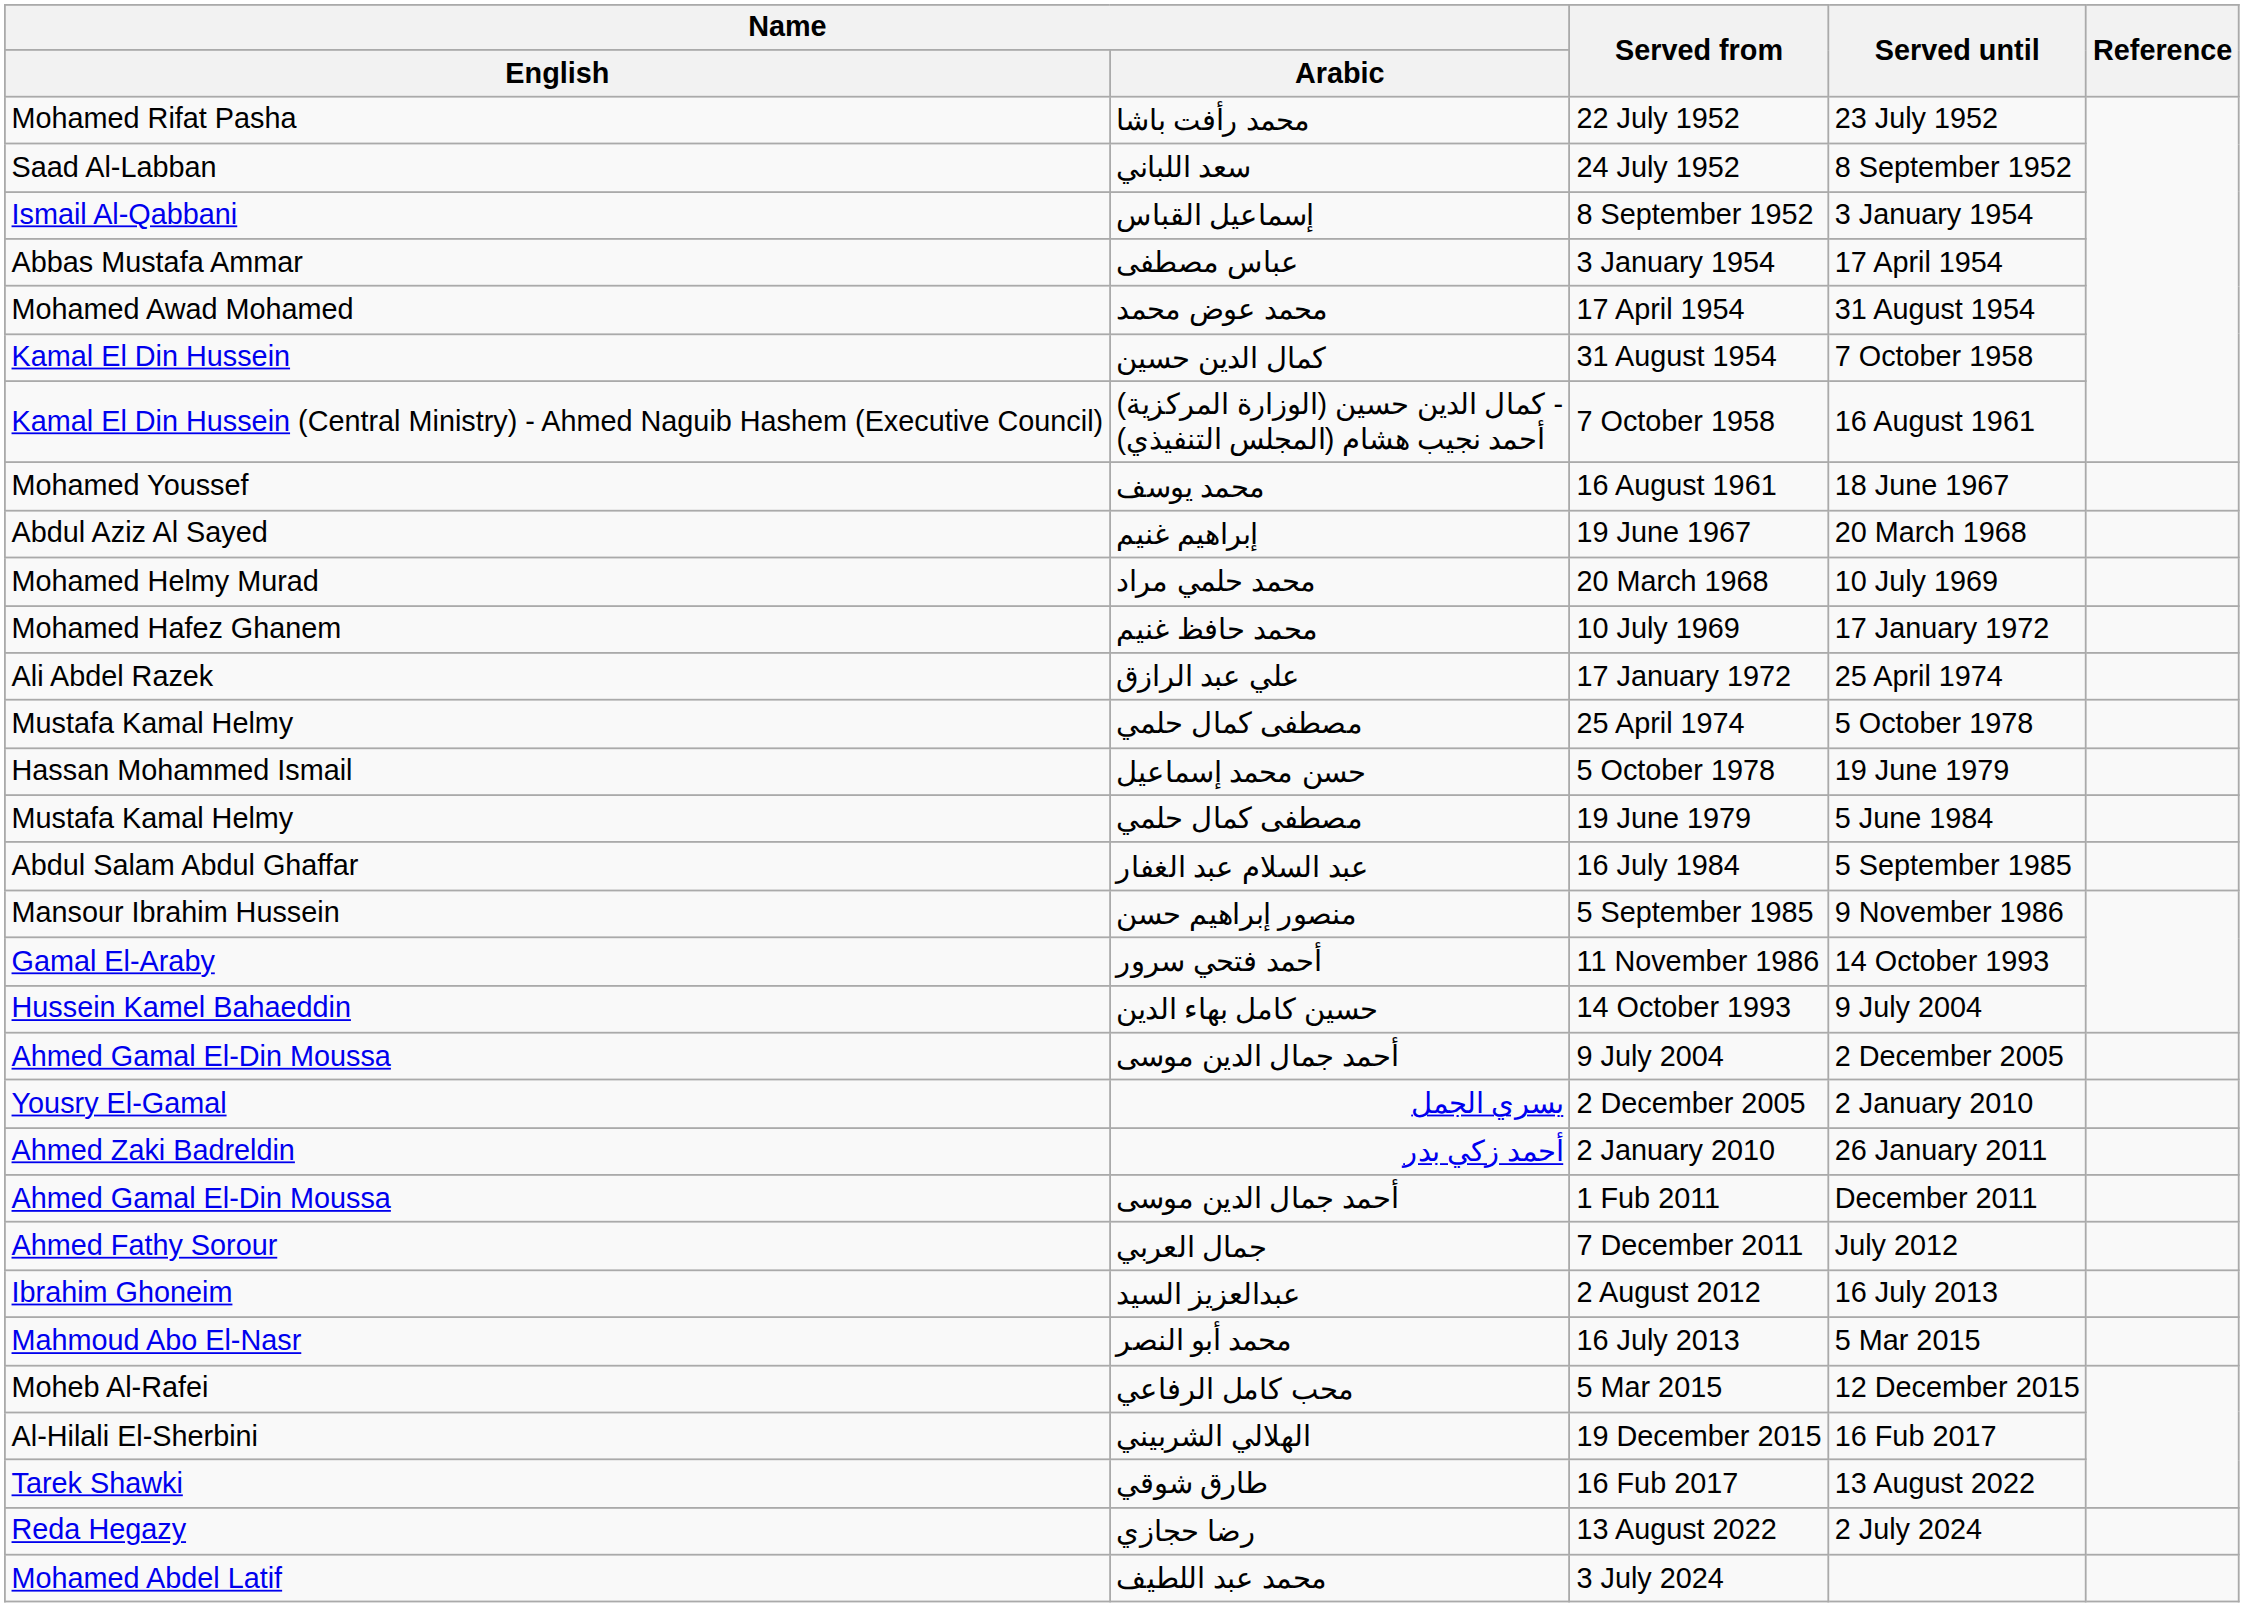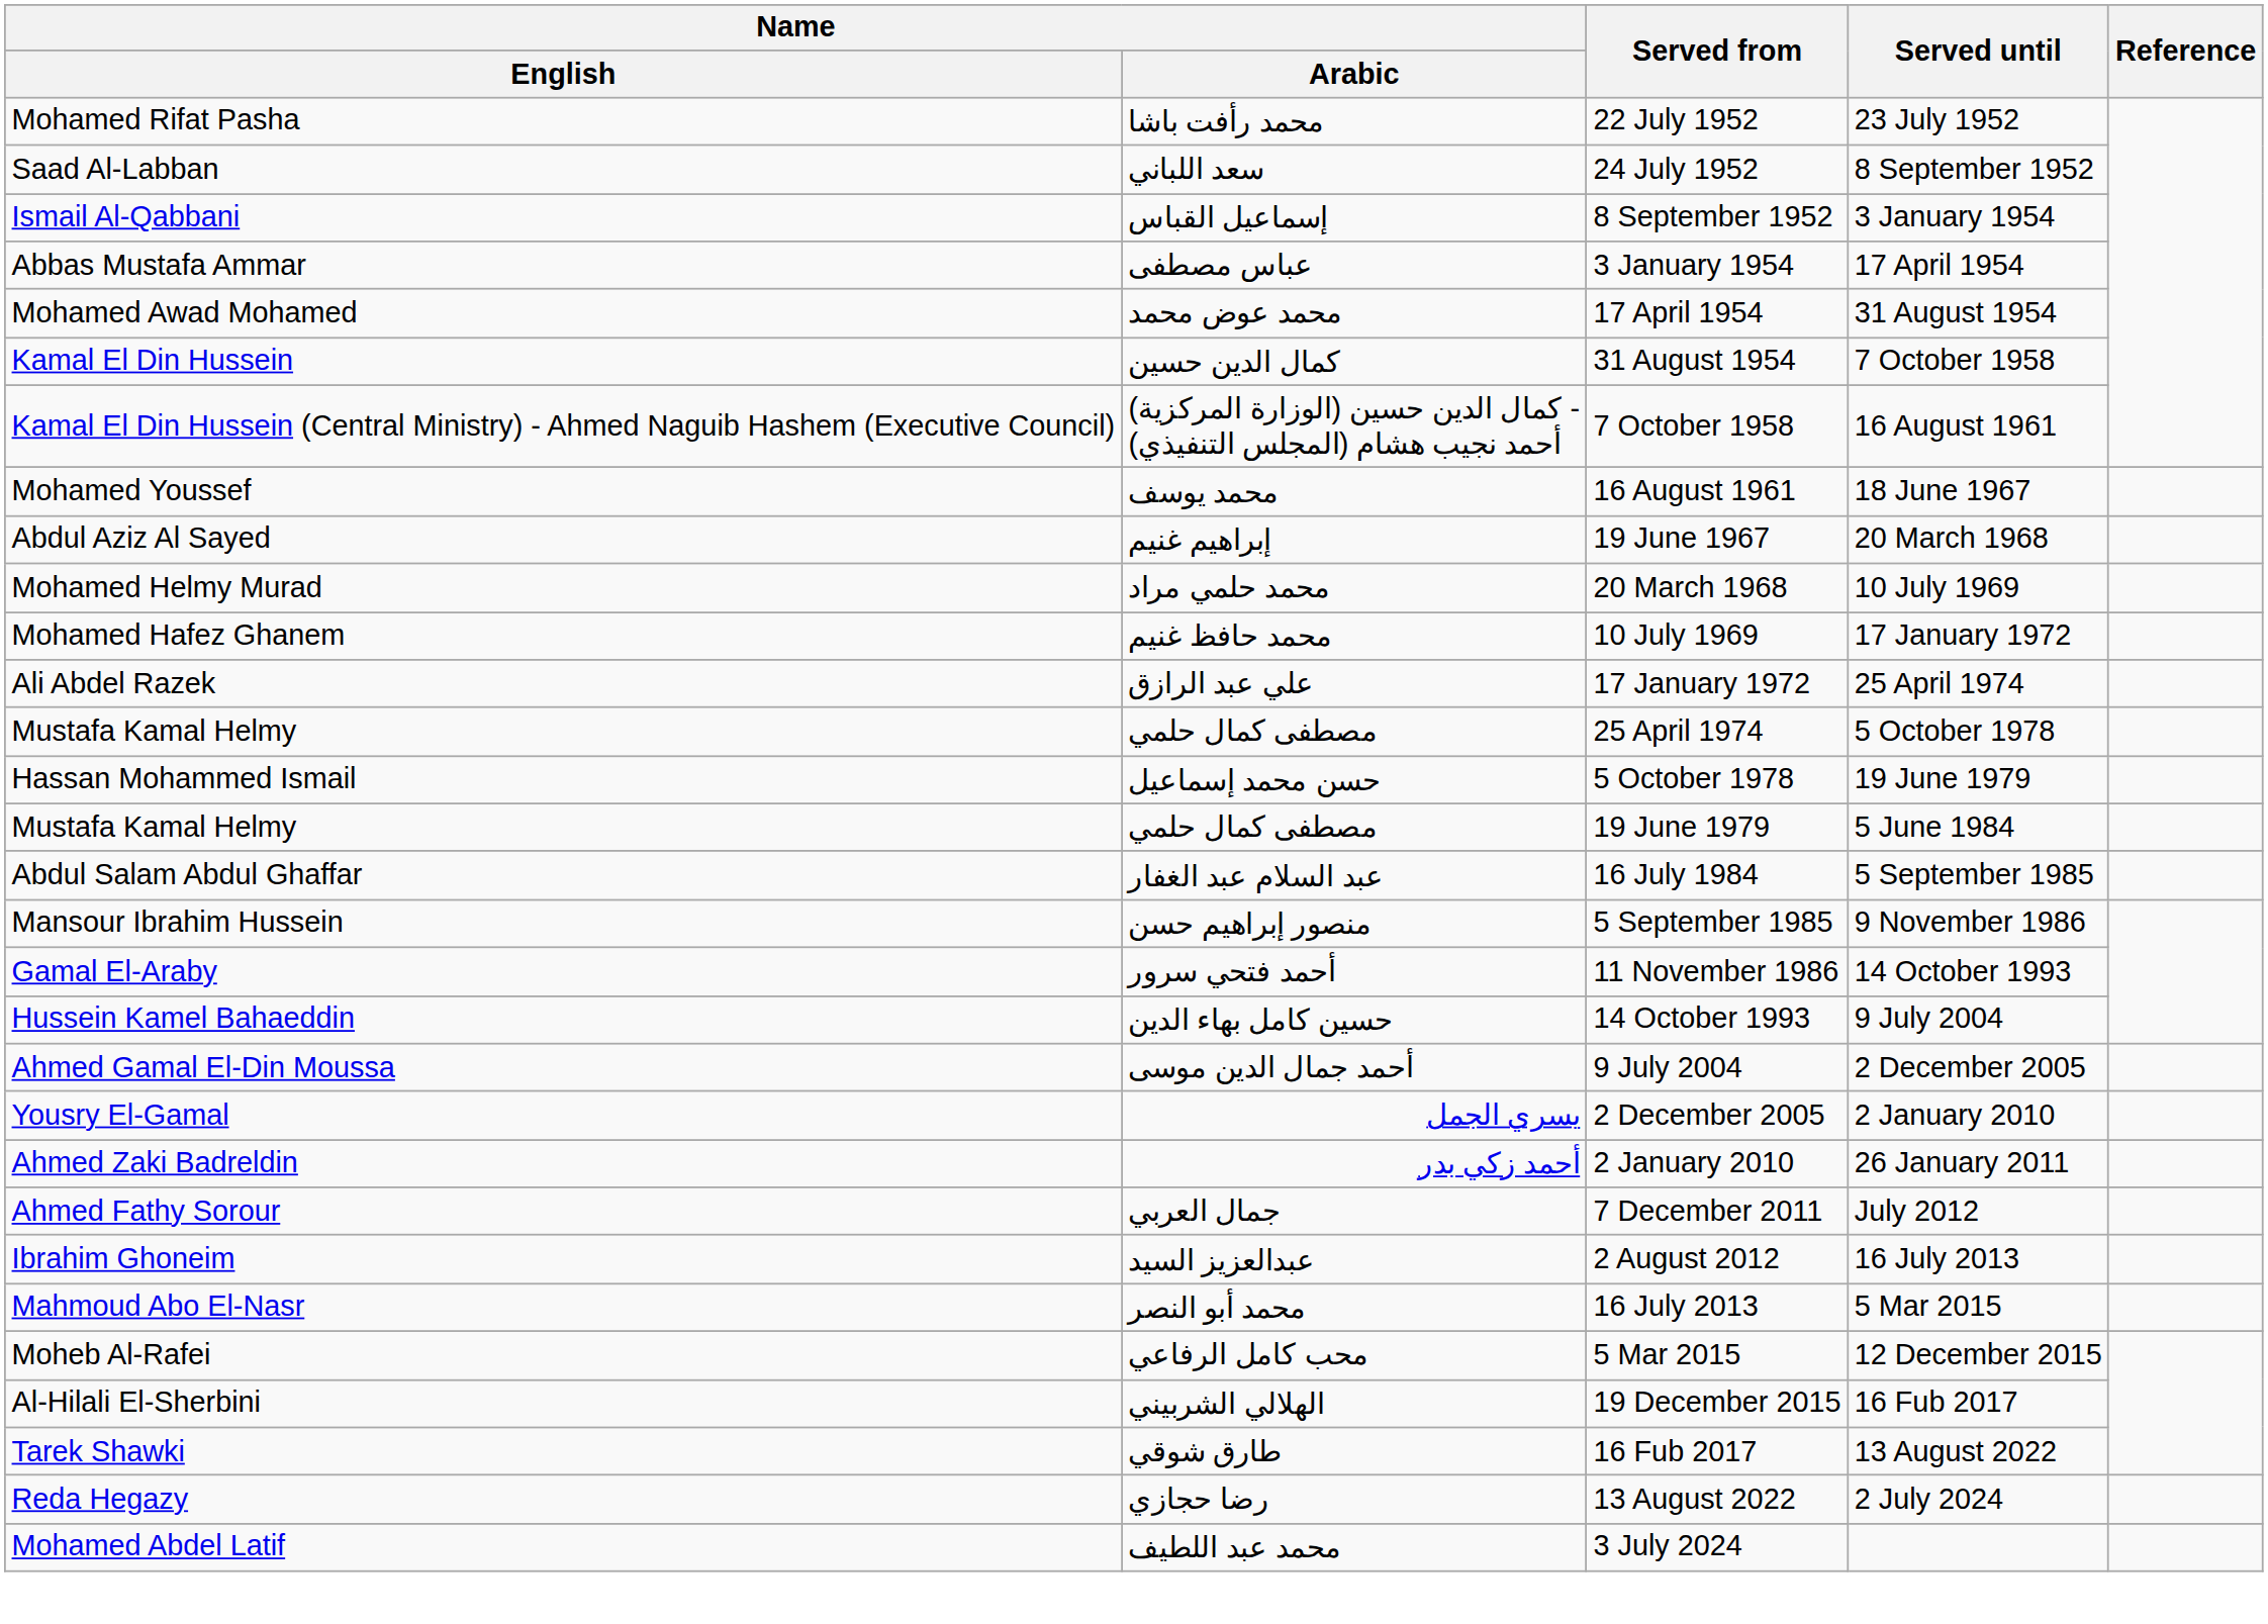 <table class="wikitable">
 <tr>
 <th colspan=2>Name</th>
 <th rowspan=2>Served from</th>
 <th rowspan=2>Served until</th>
 <th rowspan=2>Reference</th>
 </tr>
 <tr>
 <th>English</th>
 <th>Arabic</th>
 </tr>
 <tr>
 <td>Mohamed Rifat Pasha</td>
 <td>محمد رأفت باشا</td>
 <td>22 July 1952</td>
 <td>23 July 1952</td>
 </tr>
 <tr>
 <td>Saad Al-Labban</td>
 <td>سعد اللباني</td>
 <td>24 July 1952</td>
 <td>8 September 1952</td>
 </tr>
 <tr>
 <td><a href='#'>Ismail Al-Qabbani</a></td>
 <td>إسماعيل القباس</td>
 <td>8 September 1952</td>
 <td>3 January 1954</td>
 </tr>
 <tr>
 <td>Abbas Mustafa Ammar</td>
 <td>عباس مصطفى</td>
 <td>3 January 1954</td>
 <td>17 April 1954</td>
 </tr>
 <tr>
 <td>Mohamed Awad Mohamed</td>
 <td>محمد عوض محمد</td>
 <td>17 April 1954</td>
 <td>31 August 1954</td>
 </tr>
 <tr>
 <td><a href='#'>Kamal El Din Hussein</a></td>
 <td>كمال الدين حسين</td>
 <td>31 August 1954</td>
 <td>7 October 1958</td>
 </tr>
 <tr>
 <td><a href='#'>Kamal El Din Hussein</a> (Central Ministry) -  Ahmed Naguib Hashem (Executive Council)</td>
 <td>كمال الدين حسين (الوزارة   المركزية) -<br>أحمد نجيب هشام (المجلس التنفيذي)</td>
 <td>7 October 1958</td>
 <td>16 August 1961</td>
 </tr>
 <tr>
 <td>Mohamed Youssef</td>
 <td>محمد يوسف</td>
 <td>16 August 1961</td>
 <td>18 June 1967</td>
 <td></td>
 </tr>
 <tr>
 <td>Abdul Aziz Al Sayed</td>
 <td>إبراهيم غنيم</td>
 <td>19 June 1967</td>
 <td>20 March 1968</td>
 <td></td>
 </tr>
 <tr>
 <td>Mohamed Helmy Murad</td>
 <td>محمد حلمي مراد</td>
 <td>20 March 1968</td>
 <td>10 July 1969</td>
 <td></td>
 </tr>
 <tr>
 <td>Mohamed Hafez Ghanem</td>
 <td>محمد حافظ غنيم</td>
 <td>10 July 1969</td>
 <td>17 January 1972</td>
 <td></td>
 </tr>
 <tr>
 <td>Ali Abdel Razek</td>
 <td>علي عبد الرازق</td>
 <td>17 January 1972</td>
 <td>25 April 1974</td>
 <td></td>
 </tr>
 <tr>
 <td>Mustafa Kamal Helmy</td>
 <td>مصطفى كمال حلمي</td>
 <td>25 April 1974</td>
 <td>5 October 1978</td>
 <td></td>
 </tr>
 <tr>
 <td>Hassan Mohammed Ismail</td>
 <td>حسن محمد إسماعيل</td>
 <td>5 October 1978</td>
 <td>19 June 1979</td>
 <td></td>
 </tr>
 <tr>
 <td>Mustafa Kamal Helmy</td>
 <td>مصطفى كمال حلمي</td>
 <td>19 June 1979</td>
 <td>5 June 1984</td>
 <td></td>
 </tr>
 <tr>
 <td>Abdul Salam Abdul Ghaffar</td>
 <td>عبد السلام عبد الغفار</td>
 <td>16 July 1984</td>
 <td>5 September 1985</td>
 <td></td>
 </tr>
 <tr>
 <td>Mansour Ibrahim Hussein</td>
 <td>منصور إبراهيم حسن</td>
 <td>5 September 1985</td>
 <td>9 November 1986</td>
 </tr>
 <tr>
 <td><a href='#'>Gamal El-Araby</a></td>
 <td>أحمد فتحي سرور</td>
 <td>11 November 1986</td>
 <td>14 October 1993</td>
 </tr>
 <tr>
 <td><a href='#'>Hussein Kamel Bahaeddin</a></td>
 <td>حسين كامل بهاء الدين</td>
 <td>14 October 1993</td>
 <td>9 July 2004</td>
 </tr>
 <tr>
 <td><a href='#'>Ahmed Gamal El-Din Moussa</a></td>
 <td>أحمد جمال الدين موسى</td>
 <td>9 July 2004</td>
 <td>2 December 2005</td>
 <td></td>
 </tr>
 <tr>
 <td><a href='#'>Yousry El-Gamal</a></td>
 <td align="right"><a href='#'>يسري الجمل</a></td>
 <td>2 December 2005</td>
 <td>2 January 2010</td>
 <td></td>
 </tr>
 <tr>
 <td><a href='#'>Ahmed Zaki Badreldin</a></td>
 <td align="right"><a href='#'>أحمد زكي بدر</a></td>
 <td>2 January 2010</td>
 <td>26 January 2011</td>
 <td></td>
 </tr>
 <tr>
-<td><a href='#'>Ahmed Gamal El-Din Moussa</a></td>
-<td>أحمد جمال الدين موسى</td>
-<td>1 Fub 2011</td>
-<td>December 2011</td>
-<td></td>
-</tr>
-<tr>
 <td><a href='#'>Ahmed Fathy Sorour</a></td>
 <td>جمال العربي</td>
 <td>7 December 2011</td>
 <td>July 2012</td>
 <td></td>
 </tr>
 <tr>
 <td><a href='#'>Ibrahim Ghoneim</a></td>
 <td>عبدالعزيز السيد</td>
 <td>2 August 2012</td>
 <td>16 July 2013</td>
 <td></td>
 </tr>
 <tr>
 <td><a href='#'>Mahmoud Abo El-Nasr</a></td>
 <td>محمد أبو النصر</td>
 <td>16 July 2013</td>
 <td>5 Mar 2015</td>
 <td></td>
 </tr>
 <tr>
 <td>Moheb Al-Rafei</td>
 <td>محب كامل الرفاعي</td>
 <td>5 Mar 2015</td>
 <td>12 December 2015</td>
 </tr>
 <tr>
 <td>Al-Hilali El-Sherbini</td>
 <td>الهلالي الشربيني</td>
 <td>19 December 2015</td>
 <td>16 Fub 2017</td>
 </tr>
 <tr>
 <td><a href='#'>Tarek Shawki</a></td>
 <td>طارق شوقي</td>
 <td>16 Fub 2017</td>
 <td>13 August 2022</td>
 </tr>
 <tr>
 <td><a href='#'>Reda Hegazy</a></td>
 <td>رضا حجازي</td>
 <td>13 August 2022</td>
 <td>2 July 2024</td>
 <td></td>
 </tr>
 <tr>
 <td><a href='#'>Mohamed Abdel Latif</a></td>
 <td>محمد عبد اللطيف</td>
 <td>3 July 2024</td>
 <td></td>
 <td></td>
 </tr>
 </table>
